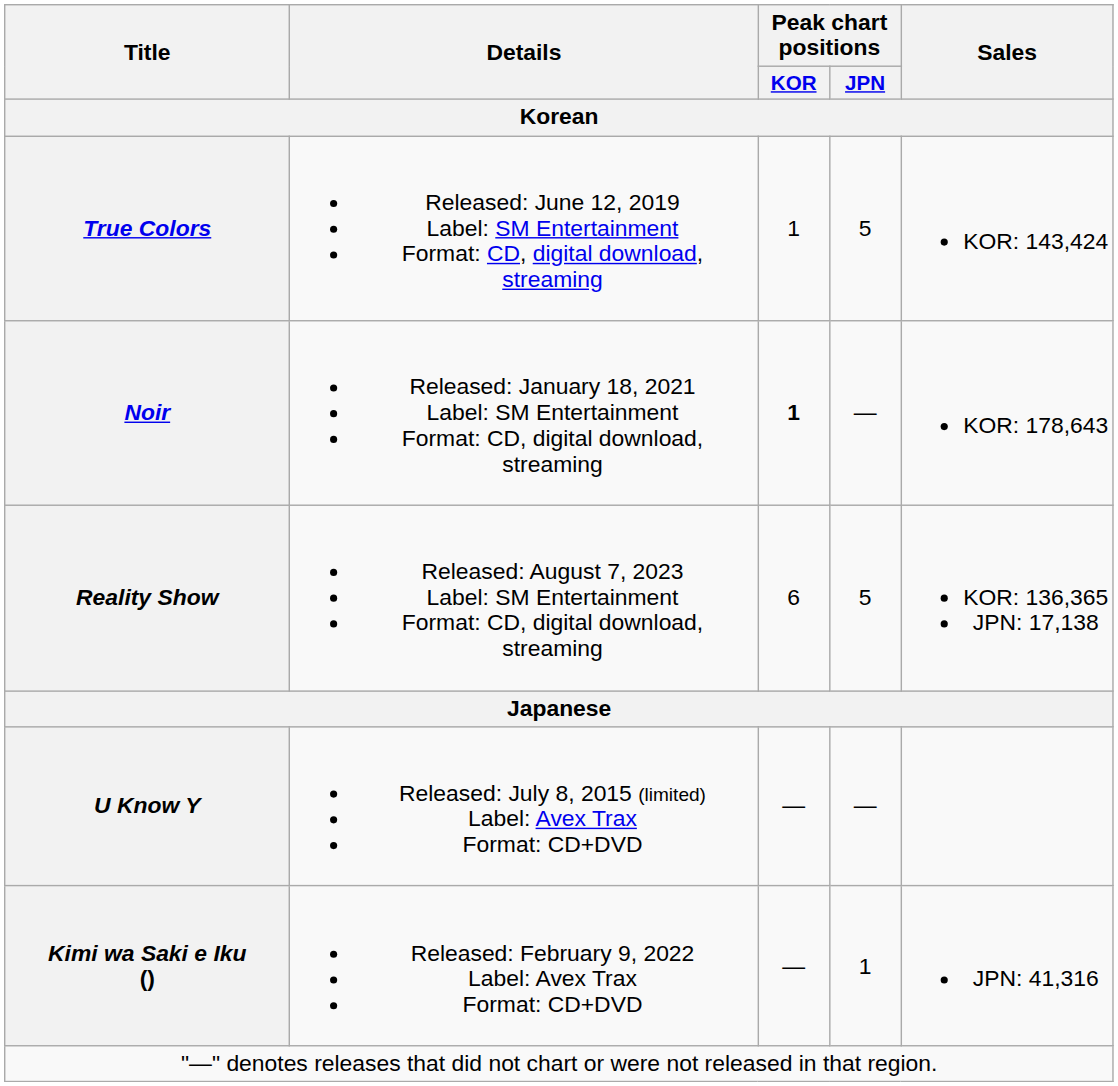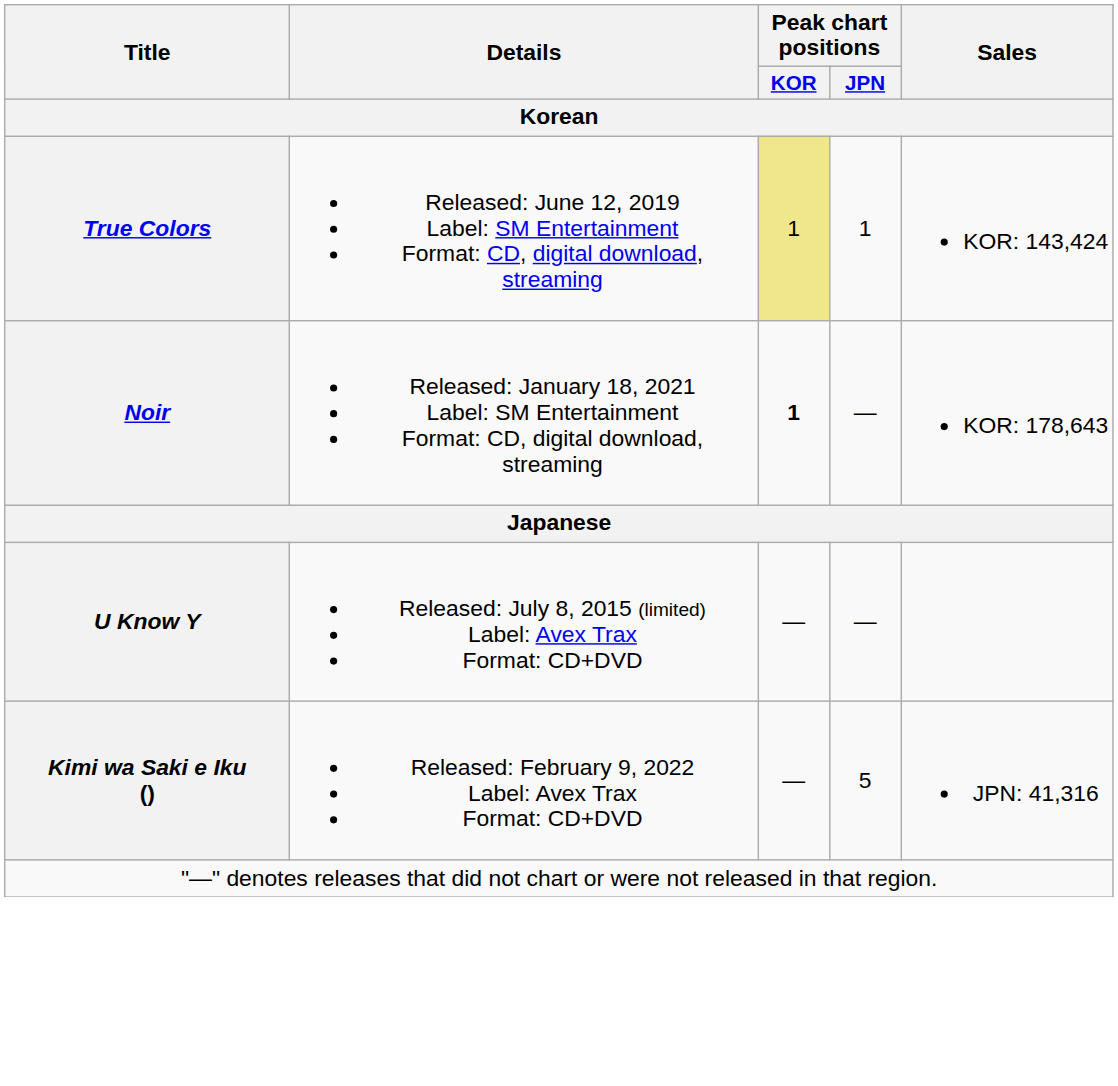 <table class="wikitable plainrowheaders" style="text-align:center;">
 <tr>
 <th rowspan="2" style="width:12em;">Title</th>
 <th rowspan="2" style="width:20em;">Details</th>
 <th scope="col" colspan="2">Peak chart positions</th>
 <th rowspan="2">Sales</th>
 </tr>
 <tr>
 <th scope="col" style="width:3em;font-size:90%;"><a href='#'>KOR</a><br></th>
 <th scope="col" style="width:3em;font-size:90%;"><a href='#'>JPN</a><br></th>
 </tr>
 <tr>
 <th colspan="5">Korean</th>
 </tr>
 <tr>
 <th scope="row"><em><a href='#'>True Colors</a></em></th>
 <td><br><ul><li>Released: June 12, 2019</li><li>Label: <a href='#'>SM Entertainment</a></li><li>Format: <a href='#'>CD</a>, <a href='#'>digital download</a>, <a href='#'>streaming</a></li></ul></td>
+<td style="background: khaki;">1</td>
 <td>1</td>
-<td>5</td>
 <td><br><ul><li>KOR: 143,424</li></ul></td>
 </tr>
 <tr>
 <th scope="row"><em><a href='#'>Noir</a></em></th>
 <td><br><ul><li>Released: January 18, 2021</li><li>Label: SM Entertainment</li><li>Format: CD, digital download, streaming</li></ul></td>
 <td><strong>1</strong></td>
 <td>—</td>
 <td><br><ul><li>KOR: 178,643</li></ul></td>
-</tr>
-<tr>
-<th scope="row"><em>Reality Show</em></th>
-<td><br><ul><li>Released: August 7, 2023</li><li>Label: SM Entertainment</li><li>Format: CD, digital download, streaming</li></ul></td>
-<td>6</td>
-<td>5</td>
-<td><br><ul><li>KOR: 136,365</li><li>JPN: 17,138</li></ul></td>
 </tr>
 <tr>
 <th colspan="5">Japanese</th>
 </tr>
 <tr>
 <th scope="row"><em>U Know Y</em></th>
 <td><br><ul><li>Released: July 8, 2015 <small>(limited)</small></li><li>Label: <a href='#'>Avex Trax</a></li><li>Format: CD+DVD</li></ul></td>
 <td>—</td>
 <td>—</td>
 <td></td>
 </tr>
 <tr>
 <th scope="row"><em>Kimi wa Saki e Iku</em><br>()</th>
 <td><br><ul><li>Released: February 9, 2022</li><li>Label: Avex Trax</li><li>Format: CD+DVD</li></ul></td>
 <td>—</td>
-<td>1</td>
+<td>5</td>
 <td><br><ul><li>JPN: 41,316</li></ul></td>
 </tr>
 <tr>
 <td colspan="5">"—" denotes releases that did not chart or were not released in that region.</td>
 </tr>
 </table>
